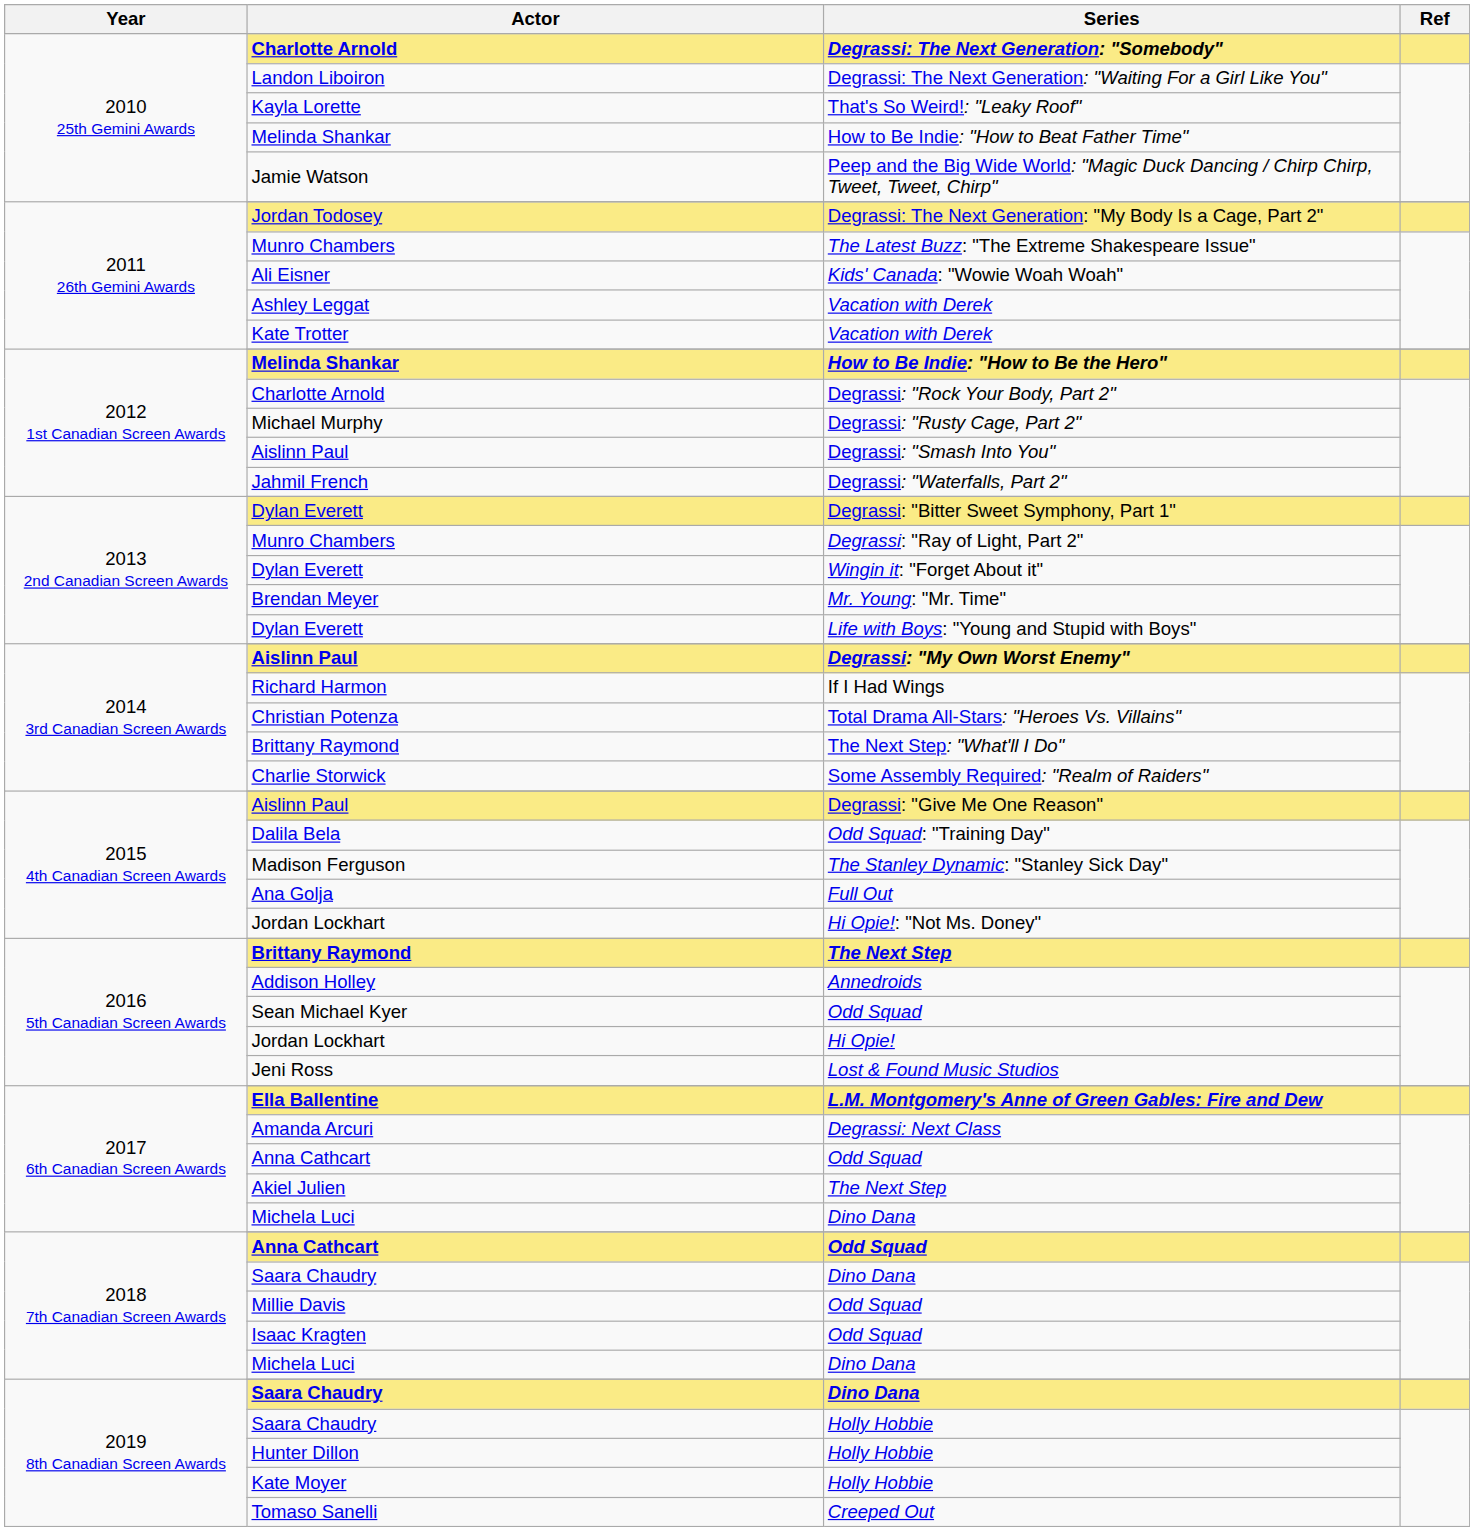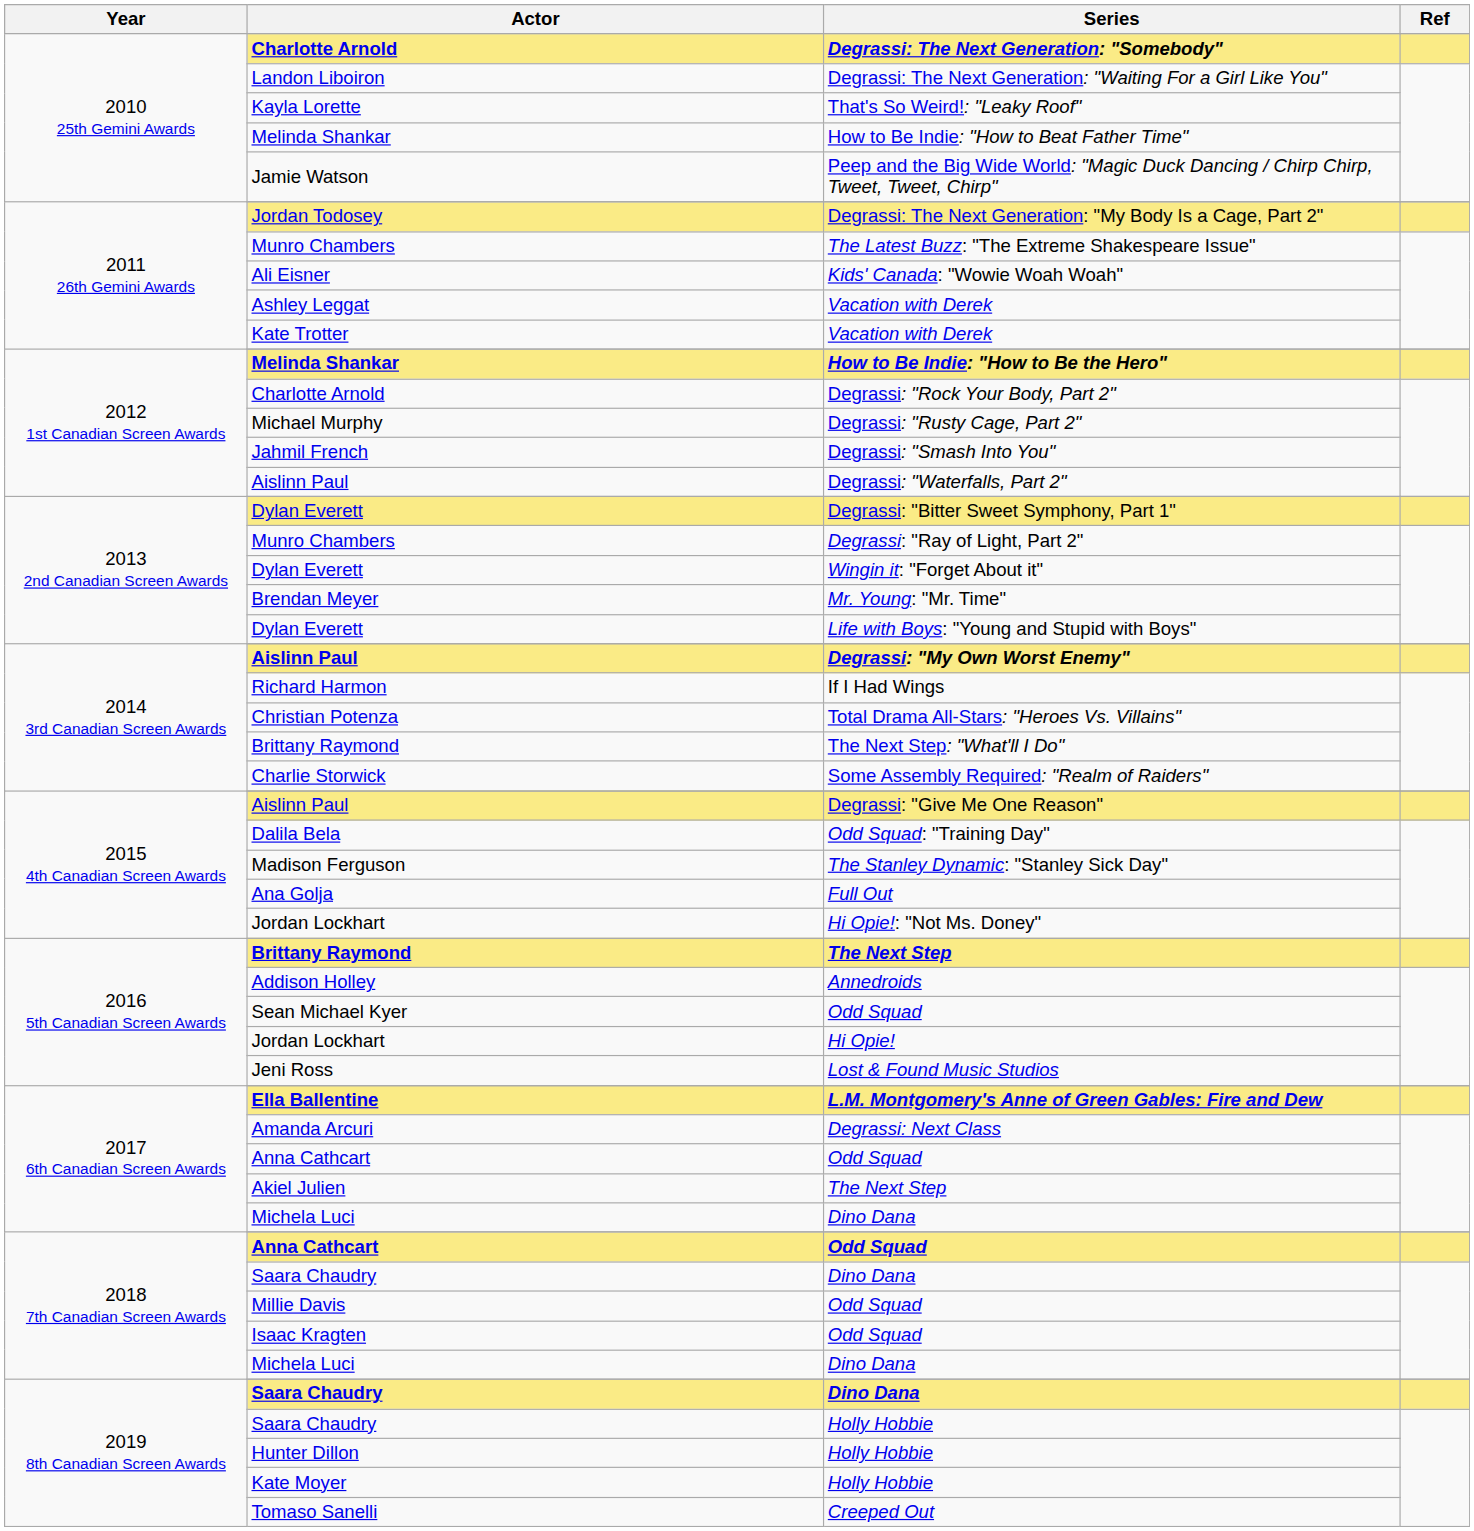 <table class="wikitable" style="width:100%;">
 <tr style="background:#bebebe;">
 <th style="width:8%;">Year</th>
 <th style="width:19%;">Actor</th>
 <th style="width:19%;">Series</th>
 <th style="width:2%;">Ref</th>
 </tr>
 <tr>
 <td rowspan="6" align="center">2010 <br> <small><a href='#'>25th Gemini Awards</a></small></td>
 </tr>
 <tr style="background:#FAEB86;">
 <td><strong><a href='#'>Charlotte Arnold</a></strong></td>
 <td><strong><em><a href='#'>Degrassi: The Next Generation</a><em>: "Somebody"<strong></td>
 <td></td>
 </tr>
 <tr>
 <td><a href='#'>Landon Liboiron</a></td>
 <td></em><a href='#'>Degrassi: The Next Generation</a><em>: "Waiting For a Girl Like You"</td>
 <td rowspan=4></td>
 </tr>
 <tr>
 <td><a href='#'>Kayla Lorette</a></td>
 <td></em><a href='#'>That's So Weird!</a><em>: "Leaky Roof"</td>
 </tr>
 <tr>
 <td><a href='#'>Melinda Shankar</a></td>
 <td></em><a href='#'>How to Be Indie</a><em>: "How to Beat Father Time"</td>
 </tr>
 <tr>
 <td>Jamie Watson</td>
 <td></em><a href='#'>Peep and the Big Wide World</a><em>: "Magic Duck Dancing / Chirp Chirp, Tweet, Tweet, Chirp"</td>
 </tr>
 <tr>
 <td rowspan="6" align="center">2011 <br> <small><a href='#'>26th Gemini Awards</a></small></td>
 </tr>
 <tr style="background:#FAEB86;">
 <td></strong><a href='#'>Jordan Todosey</a><strong></td>
 <td></em></strong><a href='#'>Degrassi: The Next Generation</a></em>: "My Body Is a Cage, Part 2"</strong></td>
 <td></td>
 </tr>
 <tr>
 <td><a href='#'>Munro Chambers</a></td>
 <td><em><a href='#'>The Latest Buzz</a></em>: "The Extreme Shakespeare Issue"</td>
 <td rowspan=4></td>
 </tr>
 <tr>
 <td><a href='#'>Ali Eisner</a></td>
 <td><em><a href='#'>Kids' Canada</a></em>: "Wowie Woah Woah"</td>
 </tr>
 <tr>
 <td><a href='#'>Ashley Leggat</a></td>
 <td><em><a href='#'>Vacation with Derek</a></em></td>
 </tr>
 <tr>
 <td><a href='#'>Kate Trotter</a></td>
 <td><em><a href='#'>Vacation with Derek</a></em></td>
 </tr>
 <tr>
 <td rowspan="6" align="center">2012 <br> <small><a href='#'>1st Canadian Screen Awards</a></small></td>
 </tr>
 <tr style="background:#FAEB86;">
 <td><strong><a href='#'>Melinda Shankar</a></strong></td>
 <td><strong><em><a href='#'>How to Be Indie</a><em>: "How to Be the Hero"<strong></td>
 <td></td>
 </tr>
 <tr>
 <td><a href='#'>Charlotte Arnold</a></td>
 <td></em><a href='#'>Degrassi</a><em>: "Rock Your Body, Part 2"</td>
 <td rowspan=4></td>
 </tr>
 <tr>
 <td>Michael Murphy</td>
 <td></em><a href='#'>Degrassi</a><em>: "Rusty Cage, Part 2"</td>
 </tr>
 <tr>
-<td><a href='#'>Aislinn Paul</a></td>
+<td><a href='#'>Jahmil French</a></td>
 <td></em><a href='#'>Degrassi</a><em>: "Smash Into You"</td>
 </tr>
 <tr>
-<td><a href='#'>Jahmil French</a></td>
+<td><a href='#'>Aislinn Paul</a></td>
 <td></em><a href='#'>Degrassi</a><em>: "Waterfalls, Part 2"</td>
 </tr>
 <tr>
 <td rowspan="6" align="center">2013 <br> <small><a href='#'>2nd Canadian Screen Awards</a></small></td>
 </tr>
 <tr style="background:#FAEB86;">
 <td></strong><a href='#'>Dylan Everett</a><strong></td>
 <td></em></strong><a href='#'>Degrassi</a></em>: "Bitter Sweet Symphony, Part 1"</strong></td>
 <td></td>
 </tr>
 <tr>
 <td><a href='#'>Munro Chambers</a></td>
 <td><em><a href='#'>Degrassi</a></em>: "Ray of Light, Part 2"</td>
 <td rowspan=4></td>
 </tr>
 <tr>
 <td><a href='#'>Dylan Everett</a></td>
 <td><em><a href='#'>Wingin it</a></em>: "Forget About it"</td>
 </tr>
 <tr>
 <td><a href='#'>Brendan Meyer</a></td>
 <td><em><a href='#'>Mr. Young</a></em>: "Mr. Time"</td>
 </tr>
 <tr>
 <td><a href='#'>Dylan Everett</a></td>
 <td><em><a href='#'>Life with Boys</a></em>: "Young and Stupid with Boys"</td>
 </tr>
 <tr>
 <td rowspan="6" align="center">2014 <br> <small><a href='#'>3rd Canadian Screen Awards</a></small></td>
 </tr>
 <tr style="background:#FAEB86;">
 <td><strong><a href='#'>Aislinn Paul</a></strong></td>
 <td><strong><em><a href='#'>Degrassi</a><em>: "My Own Worst Enemy"<strong></td>
 <td></td>
 </tr>
 <tr>
 <td><a href='#'>Richard Harmon</a></td>
 <td></em>If I Had Wings<em></td>
 <td rowspan=4></td>
 </tr>
 <tr>
 <td><a href='#'>Christian Potenza</a></td>
 <td></em><a href='#'>Total Drama All-Stars</a><em>: "Heroes Vs. Villains"</td>
 </tr>
 <tr>
 <td><a href='#'>Brittany Raymond</a></td>
 <td></em><a href='#'>The Next Step</a><em>: "What'll I Do"</td>
 </tr>
 <tr>
 <td><a href='#'>Charlie Storwick</a></td>
 <td></em><a href='#'>Some Assembly Required</a><em>: "Realm of Raiders"</td>
 </tr>
 <tr>
 <td rowspan="6" align="center">2015 <br> <small><a href='#'>4th Canadian Screen Awards</a></small></td>
 </tr>
 <tr style="background:#FAEB86;">
 <td></strong><a href='#'>Aislinn Paul</a><strong></td>
 <td></em></strong><a href='#'>Degrassi</a></em>: "Give Me One Reason"</strong></td>
 <td></td>
 </tr>
 <tr>
 <td><a href='#'>Dalila Bela</a></td>
 <td><em><a href='#'>Odd Squad</a></em>: "Training Day"</td>
 <td rowspan=4></td>
 </tr>
 <tr>
 <td>Madison Ferguson</td>
 <td><em><a href='#'>The Stanley Dynamic</a></em>: "Stanley Sick Day"</td>
 </tr>
 <tr>
 <td><a href='#'>Ana Golja</a></td>
 <td><em><a href='#'>Full Out</a></em></td>
 </tr>
 <tr>
 <td>Jordan Lockhart</td>
 <td><em><a href='#'>Hi Opie!</a></em>: "Not Ms. Doney"</td>
 </tr>
 <tr>
 <td rowspan="6" align="center">2016 <br> <small><a href='#'>5th Canadian Screen Awards</a></small></td>
 </tr>
 <tr style="background:#FAEB86;">
 <td><strong><a href='#'>Brittany Raymond</a></strong></td>
 <td><strong><em><a href='#'>The Next Step</a></em></strong></td>
 <td></td>
 </tr>
 <tr>
 <td><a href='#'>Addison Holley</a></td>
 <td><em><a href='#'>Annedroids</a></em></td>
 <td rowspan=4></td>
 </tr>
 <tr>
 <td>Sean Michael Kyer</td>
 <td><em><a href='#'>Odd Squad</a></em></td>
 </tr>
 <tr>
 <td>Jordan Lockhart</td>
 <td><em><a href='#'>Hi Opie!</a></em></td>
 </tr>
 <tr>
 <td>Jeni Ross</td>
 <td><em><a href='#'>Lost & Found Music Studios</a></em></td>
 </tr>
 <tr>
 <td rowspan="6" align="center">2017 <br> <small><a href='#'>6th Canadian Screen Awards</a></small></td>
 </tr>
 <tr style="background:#FAEB86;">
 <td><strong><a href='#'>Ella Ballentine</a></strong></td>
 <td><strong><em><a href='#'>L.M. Montgomery's Anne of Green Gables: Fire and Dew</a></em></strong></td>
 <td></td>
 </tr>
 <tr>
 <td><a href='#'>Amanda Arcuri</a></td>
 <td><em><a href='#'>Degrassi: Next Class</a></em></td>
 <td rowspan=4></td>
 </tr>
 <tr>
 <td><a href='#'>Anna Cathcart</a></td>
 <td><em><a href='#'>Odd Squad</a></em></td>
 </tr>
 <tr>
 <td><a href='#'>Akiel Julien</a></td>
 <td><em><a href='#'>The Next Step</a></em></td>
 </tr>
 <tr>
 <td><a href='#'>Michela Luci</a></td>
 <td><em><a href='#'>Dino Dana</a></em></td>
 </tr>
 <tr>
 <td rowspan="6" align="center">2018 <br> <small><a href='#'>7th Canadian Screen Awards</a></small></td>
 </tr>
 <tr style="background:#FAEB86;">
 <td><strong><a href='#'>Anna Cathcart</a></strong></td>
 <td><strong><em><a href='#'>Odd Squad</a></em></strong></td>
 <td></td>
 </tr>
 <tr>
 <td><a href='#'>Saara Chaudry</a></td>
 <td><em><a href='#'>Dino Dana</a></em></td>
 <td rowspan=4></td>
 </tr>
 <tr>
 <td><a href='#'>Millie Davis</a></td>
 <td><em><a href='#'>Odd Squad</a></em></td>
 </tr>
 <tr>
 <td><a href='#'>Isaac Kragten</a></td>
 <td><em><a href='#'>Odd Squad</a></em></td>
 </tr>
 <tr>
 <td><a href='#'>Michela Luci</a></td>
 <td><em><a href='#'>Dino Dana</a></em></td>
 </tr>
 <tr>
 <td rowspan="6" align="center">2019 <br> <small><a href='#'>8th Canadian Screen Awards</a></small></td>
 </tr>
 <tr style="background:#FAEB86;">
 <td><strong><a href='#'>Saara Chaudry</a></strong></td>
 <td><strong><em><a href='#'>Dino Dana</a></em></strong></td>
 <td></td>
 </tr>
 <tr>
 <td><a href='#'>Saara Chaudry</a></td>
 <td><em><a href='#'>Holly Hobbie</a></em></td>
 <td rowspan=4></td>
 </tr>
 <tr>
 <td><a href='#'>Hunter Dillon</a></td>
 <td><em><a href='#'>Holly Hobbie</a></em></td>
 </tr>
 <tr>
 <td><a href='#'>Kate Moyer</a></td>
 <td><em><a href='#'>Holly Hobbie</a></em></td>
 </tr>
 <tr>
 <td><a href='#'>Tomaso Sanelli</a></td>
 <td><em><a href='#'>Creeped Out</a></em></td>
 </tr>
 </table>
